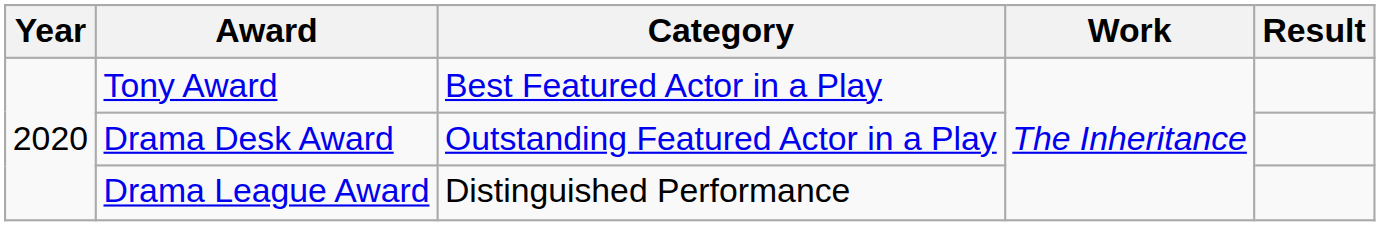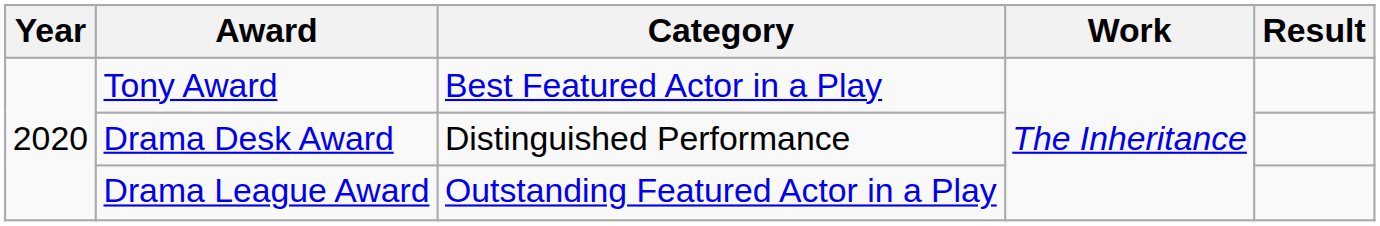 <table class="wikitable">
 <tr>
 <th>Year</th>
 <th>Award</th>
 <th>Category</th>
 <th>Work</th>
 <th>Result</th>
 </tr>
 <tr>
 <td rowspan="3">2020</td>
 <td><a href='#'>Tony Award</a></td>
 <td><a href='#'>Best Featured Actor in a Play</a></td>
 <td rowspan="3"><em><a href='#'>The Inheritance</a></em></td>
 <td></td>
 </tr>
 <tr>
 <td><a href='#'>Drama Desk Award</a></td>
-<td><a href='#'>Outstanding Featured Actor in a Play</a></td>
+<td>Distinguished Performance</td>
 <td></td>
 </tr>
 <tr>
 <td><a href='#'>Drama League Award</a></td>
-<td>Distinguished Performance</td>
+<td><a href='#'>Outstanding Featured Actor in a Play</a></td>
 <td></td>
 </tr>
 </table>
